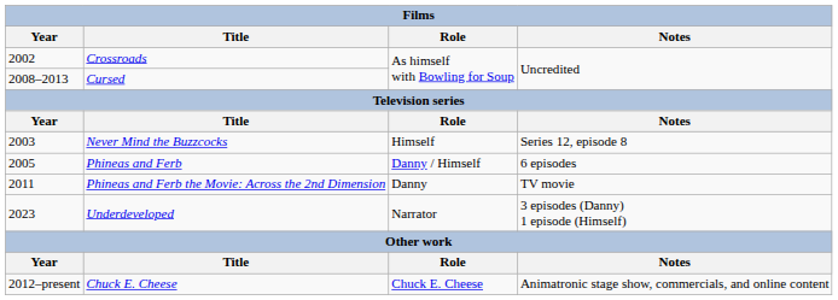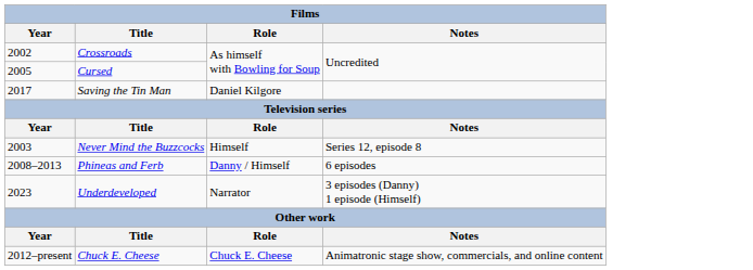 <table class="wikitable">
 <tr style="background:#ccc; text-align:center;">
 <th colspan="4" style="background: LightSteelBlue;">Films</th>
 </tr>
 <tr style="background:#ccc; text-align:center;">
 <th>Year</th>
 <th>Title</th>
 <th>Role</th>
 <th>Notes</th>
 </tr>
 <tr>
 <td>2002</td>
 <td><em><a href='#'>Crossroads</a></em></td>
 <td rowspan="2">As himself<br>with <a href='#'>Bowling for Soup</a></td>
 <td rowspan="2">Uncredited</td>
 </tr>
 <tr>
-<td>2008–2013</td>
+<td>2005</td>
 <td><em><a href='#'>Cursed</a></em></td>
+</tr>
+<tr>
+<td>2017</td>
+<td><em>Saving the Tin Man</em></td>
+<td>Daniel Kilgore</td>
+<td></td>
 </tr>
 <tr style="background:#ccc; text-align:center;">
 <th colspan="4" style="background: LightSteelBlue;">Television series</th>
 </tr>
 <tr style="background:#ccc; text-align:center;">
 <th>Year</th>
 <th>Title</th>
 <th>Role</th>
 <th>Notes</th>
 </tr>
 <tr>
 <td>2003</td>
 <td><em><a href='#'>Never Mind the Buzzcocks</a></em></td>
 <td>Himself</td>
 <td>Series 12, episode 8</td>
 </tr>
 <tr>
-<td>2005</td>
+<td>2008–2013</td>
 <td><em><a href='#'>Phineas and Ferb</a></em></td>
 <td><a href='#'>Danny</a> / Himself</td>
 <td>6 episodes</td>
-</tr>
-<tr>
-<td>2011</td>
-<td><em><a href='#'>Phineas and Ferb the Movie: Across the 2nd Dimension</a></em></td>
-<td>Danny</td>
-<td>TV movie</td>
 </tr>
 <tr>
 <td>2023</td>
 <td><em><a href='#'>Underdeveloped</a></em></td>
 <td>Narrator</td>
 <td>3 episodes (Danny)<br>1 episode (Himself)</td>
 </tr>
 <tr style="background:#ccc; text-align:center;">
 <th colspan="4" style="background: LightSteelBlue;">Other work</th>
 </tr>
 <tr style="background:#ccc; text-align:center;">
 <th>Year</th>
 <th>Title</th>
 <th>Role</th>
 <th>Notes</th>
 </tr>
 <tr>
 <td>2012–present</td>
 <td><em><a href='#'>Chuck E. Cheese</a></em></td>
 <td><a href='#'>Chuck E. Cheese</a></td>
 <td>Animatronic stage show, commercials, and online content</td>
 </tr>
 </table>
